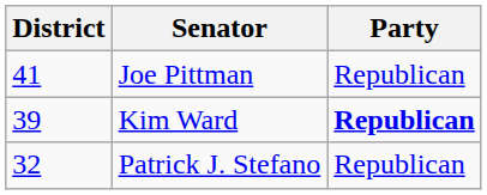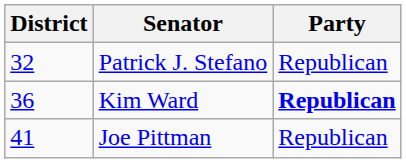 <table class="wikitable">
 <tr>
 <th>District</th>
 <th>Senator</th>
 <th>Party</th>
 </tr>
 <tr>
+<td><a href='#'>32</a></td>
+<td><a href='#'>Patrick J. Stefano</a></td>
+<td><a href='#'>Republican</a></td>
+</tr>
+<tr>
+<td><a href='#'>36</a></td>
+<td><a href='#'>Kim Ward</a></td>
+<td><strong><a href='#'>Republican</a></strong></td>
+</tr>
+<tr>
 <td><a href='#'>41</a></td>
 <td><a href='#'>Joe Pittman</a></td>
 <td><a href='#'>Republican</a></td>
 </tr>
-<tr>
-<td><a href='#'>39</a></td>
-<td><a href='#'>Kim Ward</a></td>
-<td><strong><a href='#'>Republican</a></strong></td>
-</tr>
-<tr>
-<td><a href='#'>32</a></td>
-<td><a href='#'>Patrick J. Stefano</a></td>
-<td><a href='#'>Republican</a></td>
-</tr>
 </table>
